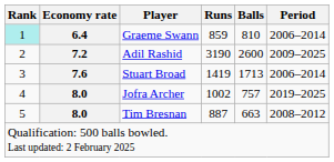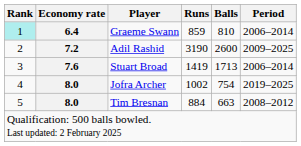 <table class="wikitable plainrowheaders" style="text-align:center;">
 <tr>
 <th scope=col>Rank</th>
 <th scope=col>Economy rate</th>
 <th scope=col>Player</th>
 <th scope=col>Runs</th>
 <th scope=col>Balls</th>
 <th scope=col>Period</th>
 </tr>
 <tr>
 <td style="background: paleturquoise;">1</td>
 <th scope=row style=text-align:center;>6.4</th>
 <td align=left><a href='#'>Graeme Swann</a></td>
 <td>859</td>
 <td>810</td>
 <td>2006–2014</td>
 </tr>
 <tr>
 <td>2</td>
 <th scope=row style=text-align:center;>7.2</th>
 <td align=left><a href='#'>Adil Rashid</a></td>
 <td>3190</td>
 <td>2600</td>
 <td>2009–2025</td>
 </tr>
 <tr>
 <td>3</td>
 <th scope=row style=text-align:center;>7.6</th>
 <td align=left><a href='#'>Stuart Broad</a></td>
 <td>1419</td>
 <td>1713</td>
 <td>2006–2014</td>
 </tr>
 <tr>
 <td>4</td>
 <th scope=row style=text-align:center;>8.0</th>
 <td align=left><a href='#'>Jofra Archer</a></td>
 <td>1002</td>
-<td>757</td>
+<td>754</td>
 <td>2019–2025</td>
 </tr>
 <tr>
 <td>5</td>
 <th scope=row style=text-align:center;>8.0</th>
 <td align=left><a href='#'>Tim Bresnan</a></td>
-<td>887</td>
+<td>884</td>
 <td>663</td>
 <td>2008–2012</td>
 </tr>
 <tr>
 <td align=left colspan=6>Qualification: 500 balls bowled.<br><small>Last updated: 2 February 2025</small></td>
 </tr>
 </table>
